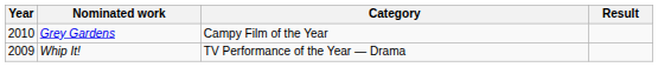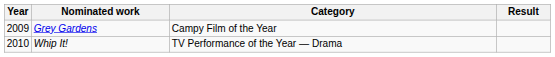 <table class=wikitable>
 <tr>
 <th width=4%>Year</th>
 <th width=25.5%>Nominated work</th>
 <th width=60.5%>Category</th>
 <th width=10%>Result</th>
 </tr>
 <tr>
-<td>2010</td>
+<td>2009</td>
 <td><em><a href='#'>Grey Gardens</a></em></td>
 <td>Campy Film of the Year</td>
 <td></td>
 </tr>
 <tr>
-<td>2009</td>
+<td>2010</td>
 <td><em>Whip It!</em></td>
 <td>TV Performance of the Year — Drama</td>
 <td></td>
 </tr>
 </table>
